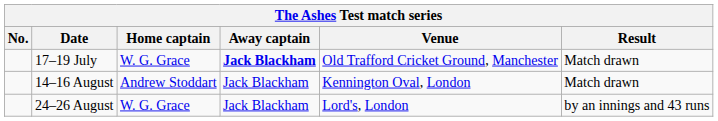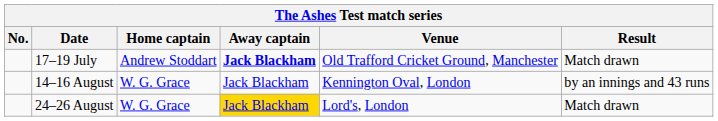 <table class="wikitable">
 <tr>
 <th colspan="9"><a href='#'>The Ashes</a> Test match series</th>
 </tr>
 <tr>
 <th>No.</th>
 <th>Date</th>
 <th>Home captain</th>
 <th>Away captain</th>
 <th>Venue</th>
 <th>Result</th>
 </tr>
 <tr>
 <td></td>
 <td>17–19 July</td>
-<td><a href='#'>W. G. Grace</a></td>
+<td><a href='#'>Andrew Stoddart</a></td>
 <td><strong><a href='#'>Jack Blackham</a></strong></td>
 <td><a href='#'>Old Trafford Cricket Ground</a>, <a href='#'>Manchester</a></td>
 <td>Match drawn</td>
 </tr>
 <tr>
 <td></td>
 <td>14–16 August</td>
-<td><a href='#'>Andrew Stoddart</a></td>
+<td><a href='#'>W. G. Grace</a></td>
 <td><a href='#'>Jack Blackham</a></td>
 <td><a href='#'>Kennington Oval</a>, <a href='#'>London</a></td>
-<td>Match drawn</td>
+<td> by an innings and 43 runs</td>
 </tr>
 <tr>
 <td></td>
 <td>24–26 August</td>
 <td><a href='#'>W. G. Grace</a></td>
-<td><a href='#'>Jack Blackham</a></td>
+<td style="background: gold;"><a href='#'>Jack Blackham</a></td>
 <td><a href='#'>Lord's</a>, <a href='#'>London</a></td>
-<td> by an innings and 43 runs</td>
+<td>Match drawn</td>
 </tr>
 </table>
